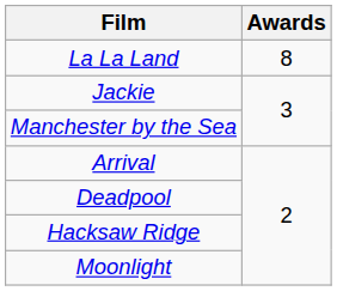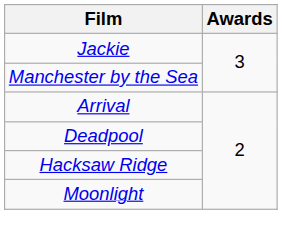 <table class="wikitable" rowspan="2" style="text-align:center;" background: #f6e39c;>
 <tr>
 <th scope="col" style="text-align:center;">Film</th>
 <th scope="col" style="width:55px;">Awards</th>
-</tr>
-<tr>
-<td><em><a href='#'>La La Land</a></em></td>
-<td style="text-align:center">8</td>
 </tr>
 <tr>
 <td><em><a href='#'>Jackie</a></em></td>
 <td rowspan=2 style="text-align:center">3</td>
 </tr>
 <tr>
 <td><em><a href='#'>Manchester by the Sea</a></em></td>
 </tr>
 <tr>
 <td><em><a href='#'>Arrival</a></em></td>
 <td rowspan=4 style="text-align:center">2</td>
 </tr>
 <tr>
 <td><em><a href='#'>Deadpool</a></em></td>
 </tr>
 <tr>
 <td><em><a href='#'>Hacksaw Ridge</a></em></td>
 </tr>
 <tr>
 <td><em><a href='#'>Moonlight</a></em></td>
 </tr>
 </table>
